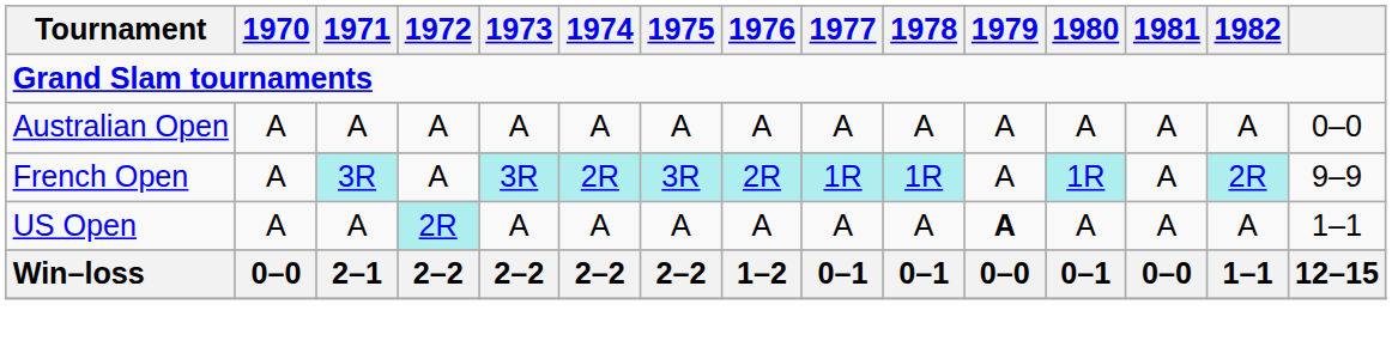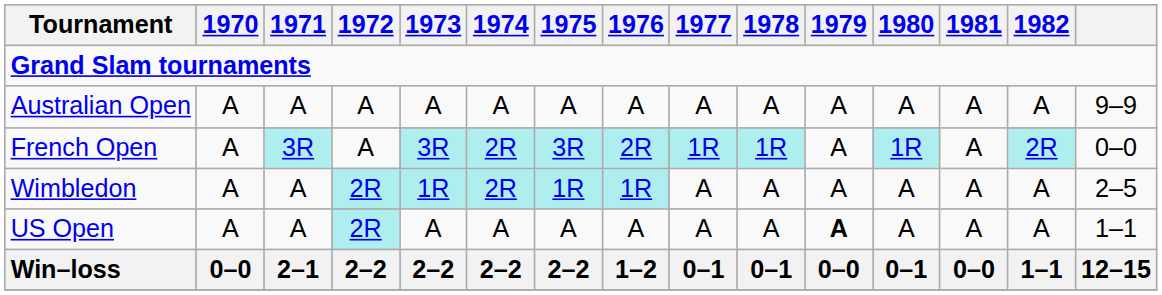 <table class=wikitable style=text-align:center;font-size:97%>
 <tr>
 <th>Tournament</th>
 <th><a href='#'>1970</a></th>
 <th><a href='#'>1971</a></th>
 <th><a href='#'>1972</a></th>
 <th><a href='#'>1973</a></th>
 <th><a href='#'>1974</a></th>
 <th><a href='#'>1975</a></th>
 <th><a href='#'>1976</a></th>
 <th><a href='#'>1977</a></th>
 <th><a href='#'>1978</a></th>
 <th><a href='#'>1979</a></th>
 <th><a href='#'>1980</a></th>
 <th><a href='#'>1981</a></th>
 <th><a href='#'>1982</a></th>
 <th></th>
 </tr>
 <tr>
 <td colspan=15 align=left><strong><a href='#'>Grand Slam tournaments</a></strong></td>
 </tr>
 <tr>
 <td align=left><a href='#'>Australian Open</a></td>
 <td>A</td>
 <td>A</td>
 <td>A</td>
 <td>A</td>
 <td>A</td>
 <td>A</td>
 <td>A</td>
 <td>A</td>
 <td>A</td>
 <td>A</td>
 <td>A</td>
 <td>A</td>
 <td>A</td>
-<td>0–0</td>
+<td>9–9</td>
 </tr>
 <tr>
 <td align=left><a href='#'>French Open</a></td>
 <td>A</td>
 <td style="background:#afeeee;"><a href='#'>3R</a></td>
 <td>A</td>
 <td style="background:#afeeee;"><a href='#'>3R</a></td>
 <td style="background:#afeeee;"><a href='#'>2R</a></td>
 <td style="background:#afeeee;"><a href='#'>3R</a></td>
 <td style="background:#afeeee;"><a href='#'>2R</a></td>
 <td style="background:#afeeee;"><a href='#'>1R</a></td>
 <td style="background:#afeeee;"><a href='#'>1R</a></td>
 <td>A</td>
 <td style="background:#afeeee;"><a href='#'>1R</a></td>
 <td>A</td>
 <td style="background:#afeeee;"><a href='#'>2R</a></td>
-<td>9–9</td>
+<td>0–0</td>
+</tr>
+<tr>
+<td align=left><a href='#'>Wimbledon</a></td>
+<td>A</td>
+<td>A</td>
+<td style="background:#afeeee;"><a href='#'>2R</a></td>
+<td style="background:#afeeee;"><a href='#'>1R</a></td>
+<td style="background:#afeeee;"><a href='#'>2R</a></td>
+<td style="background:#afeeee;"><a href='#'>1R</a></td>
+<td style="background:#afeeee;"><a href='#'>1R</a></td>
+<td>A</td>
+<td>A</td>
+<td>A</td>
+<td>A</td>
+<td>A</td>
+<td>A</td>
+<td>2–5</td>
 </tr>
 <tr>
 <td align=left><a href='#'>US Open</a></td>
 <td>A</td>
 <td>A</td>
 <td style="background:#afeeee;"><a href='#'>2R</a></td>
 <td>A</td>
 <td>A</td>
 <td>A</td>
 <td>A</td>
 <td>A</td>
 <td>A</td>
 <td><strong>A</strong></td>
 <td>A</td>
 <td>A</td>
 <td>A</td>
 <td>1–1</td>
 </tr>
 <tr>
 <th style=text-align:left>Win–loss</th>
 <th>0–0</th>
 <th>2–1</th>
 <th>2–2</th>
 <th>2–2</th>
 <th>2–2</th>
 <th>2–2</th>
 <th>1–2</th>
 <th>0–1</th>
 <th>0–1</th>
 <th>0–0</th>
 <th>0–1</th>
 <th>0–0</th>
 <th>1–1</th>
 <th>12–15</th>
 </tr>
 <tr>
 </tr>
 </table>
